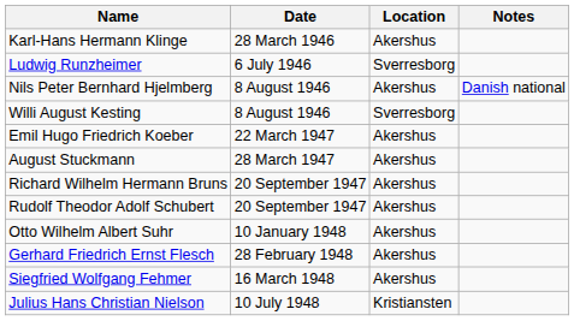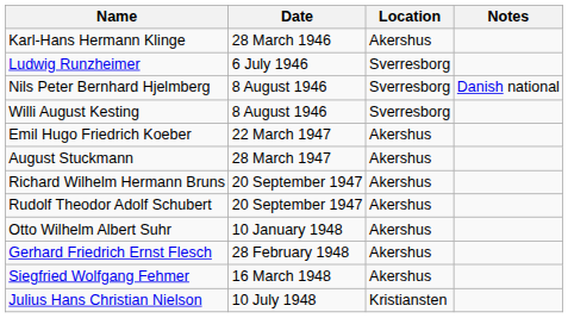 <table class="wikitable sortable">
 <tr>
 <th scope="col">Name</th>
 <th scope="col">Date</th>
 <th scope="col">Location</th>
 <th scope="col">Notes</th>
 </tr>
 <tr>
 <td>Karl-Hans Hermann Klinge</td>
 <td>28 March 1946</td>
 <td>Akershus</td>
 <td></td>
 </tr>
 <tr>
 <td><a href='#'>Ludwig Runzheimer</a></td>
 <td>6 July 1946</td>
 <td>Sverresborg</td>
 <td></td>
 </tr>
 <tr>
 <td>Nils Peter Bernhard Hjelmberg</td>
 <td>8 August 1946</td>
-<td>Akershus</td>
+<td>Sverresborg</td>
 <td><a href='#'>Danish</a> national</td>
 </tr>
 <tr>
 <td>Willi August Kesting</td>
 <td>8 August 1946</td>
 <td>Sverresborg</td>
 <td></td>
 </tr>
 <tr>
 <td>Emil Hugo Friedrich Koeber</td>
 <td>22 March 1947</td>
 <td>Akershus</td>
 <td></td>
 </tr>
 <tr>
 <td>August Stuckmann</td>
 <td>28 March 1947</td>
 <td>Akershus</td>
 <td></td>
 </tr>
 <tr>
 <td>Richard Wilhelm Hermann Bruns</td>
 <td>20 September 1947</td>
 <td>Akershus</td>
 <td></td>
 </tr>
 <tr>
 <td>Rudolf Theodor Adolf Schubert</td>
 <td>20 September 1947</td>
 <td>Akershus</td>
 <td></td>
 </tr>
 <tr>
 <td>Otto Wilhelm Albert Suhr</td>
 <td>10 January 1948</td>
 <td>Akershus</td>
 <td></td>
 </tr>
 <tr>
 <td><a href='#'>Gerhard Friedrich Ernst Flesch</a></td>
 <td>28 February 1948</td>
 <td>Akershus</td>
 <td></td>
 </tr>
 <tr>
 <td><a href='#'>Siegfried Wolfgang Fehmer</a></td>
 <td>16 March 1948</td>
 <td>Akershus</td>
 <td></td>
 </tr>
 <tr>
 <td><a href='#'>Julius Hans Christian Nielson</a></td>
 <td>10 July 1948</td>
 <td>Kristiansten</td>
 <td></td>
 </tr>
 </table>
